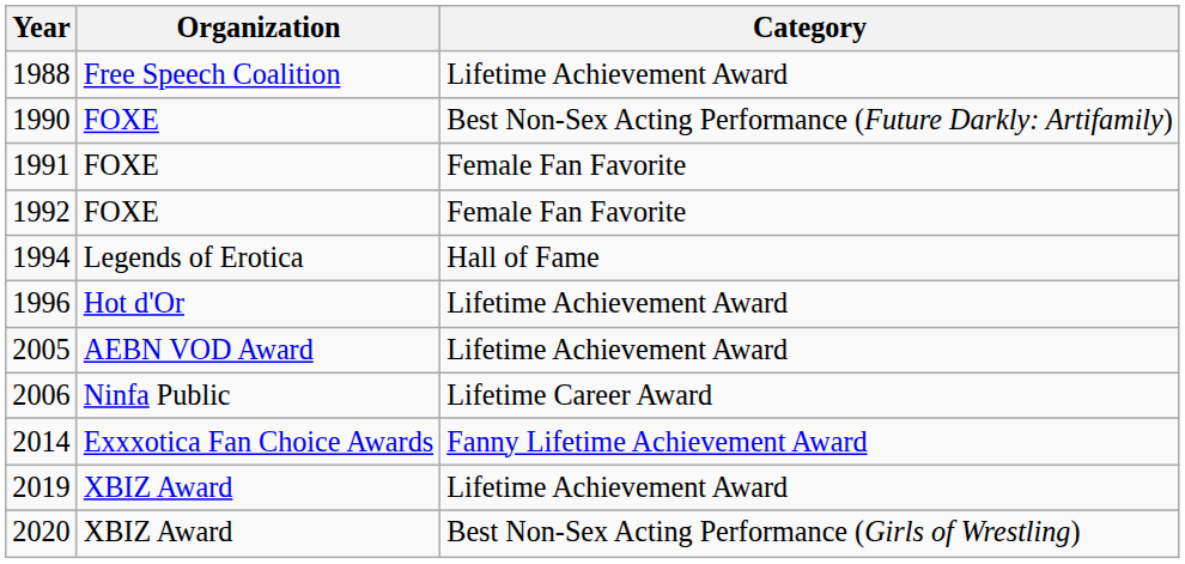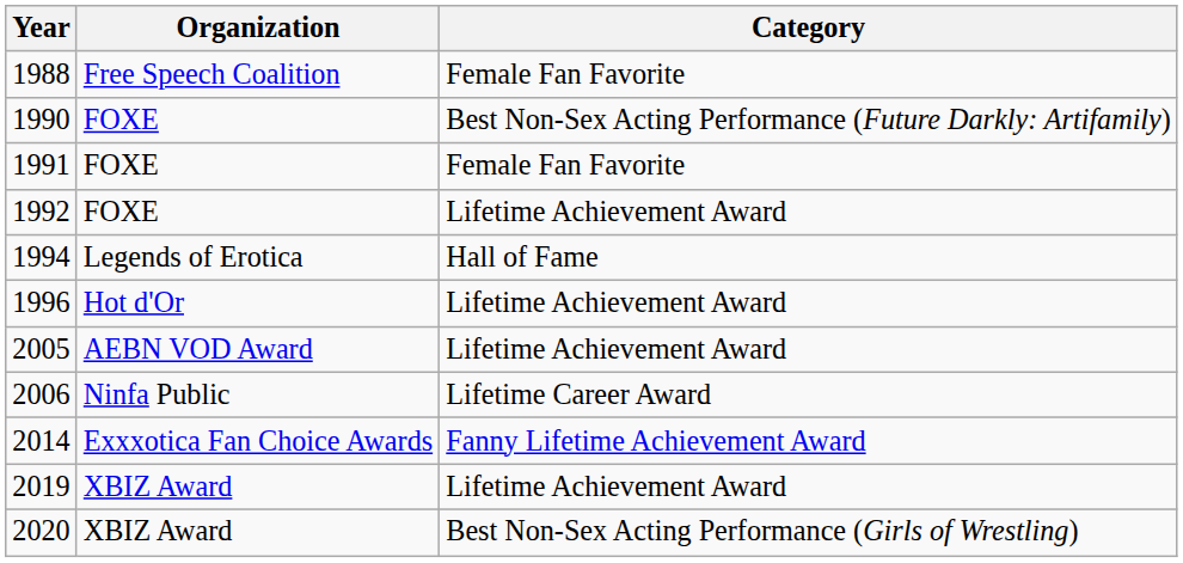 <table class="wikitable">
 <tr>
 <th>Year</th>
 <th>Organization</th>
 <th>Category</th>
 </tr>
 <tr>
 <td>1988</td>
 <td><a href='#'>Free Speech Coalition</a></td>
-<td>Lifetime Achievement Award</td>
+<td>Female Fan Favorite</td>
 </tr>
 <tr>
 <td>1990</td>
 <td><a href='#'>FOXE</a></td>
 <td>Best Non-Sex Acting Performance (<em>Future Darkly: Artifamily</em>)</td>
 </tr>
 <tr>
 <td>1991</td>
 <td>FOXE</td>
 <td>Female Fan Favorite</td>
 </tr>
 <tr>
 <td>1992</td>
 <td>FOXE</td>
-<td>Female Fan Favorite</td>
+<td>Lifetime Achievement Award</td>
 </tr>
 <tr>
 <td>1994</td>
 <td>Legends of Erotica</td>
 <td>Hall of Fame</td>
 </tr>
 <tr>
 <td>1996</td>
 <td><a href='#'>Hot d'Or</a></td>
 <td>Lifetime Achievement Award</td>
 </tr>
 <tr>
 <td>2005</td>
 <td><a href='#'>AEBN VOD Award</a></td>
 <td>Lifetime Achievement Award</td>
 </tr>
 <tr>
 <td>2006</td>
 <td><a href='#'>Ninfa</a> Public</td>
 <td>Lifetime Career Award</td>
 </tr>
 <tr>
 <td>2014</td>
 <td><a href='#'>Exxxotica Fan Choice Awards</a></td>
 <td><a href='#'>Fanny Lifetime Achievement Award</a></td>
 </tr>
 <tr>
 <td>2019</td>
 <td><a href='#'>XBIZ Award</a></td>
 <td>Lifetime Achievement Award</td>
 </tr>
 <tr>
 <td>2020</td>
 <td>XBIZ Award</td>
 <td>Best Non-Sex Acting Performance (<em>Girls of Wrestling</em>)</td>
 </tr>
 </table>
